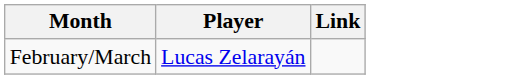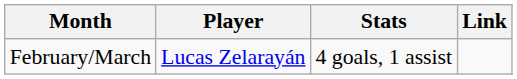 <table class=wikitable>
 <tr>
 <th>Month</th>
 <th>Player</th>
+<th>Stats</th>
 <th>Link</th>
 </tr>
 <tr>
 <td>February/March</td>
 <td> <a href='#'>Lucas Zelarayán</a></td>
+<td>4 goals, 1 assist</td>
 <td></td>
 </tr>
 </table>
